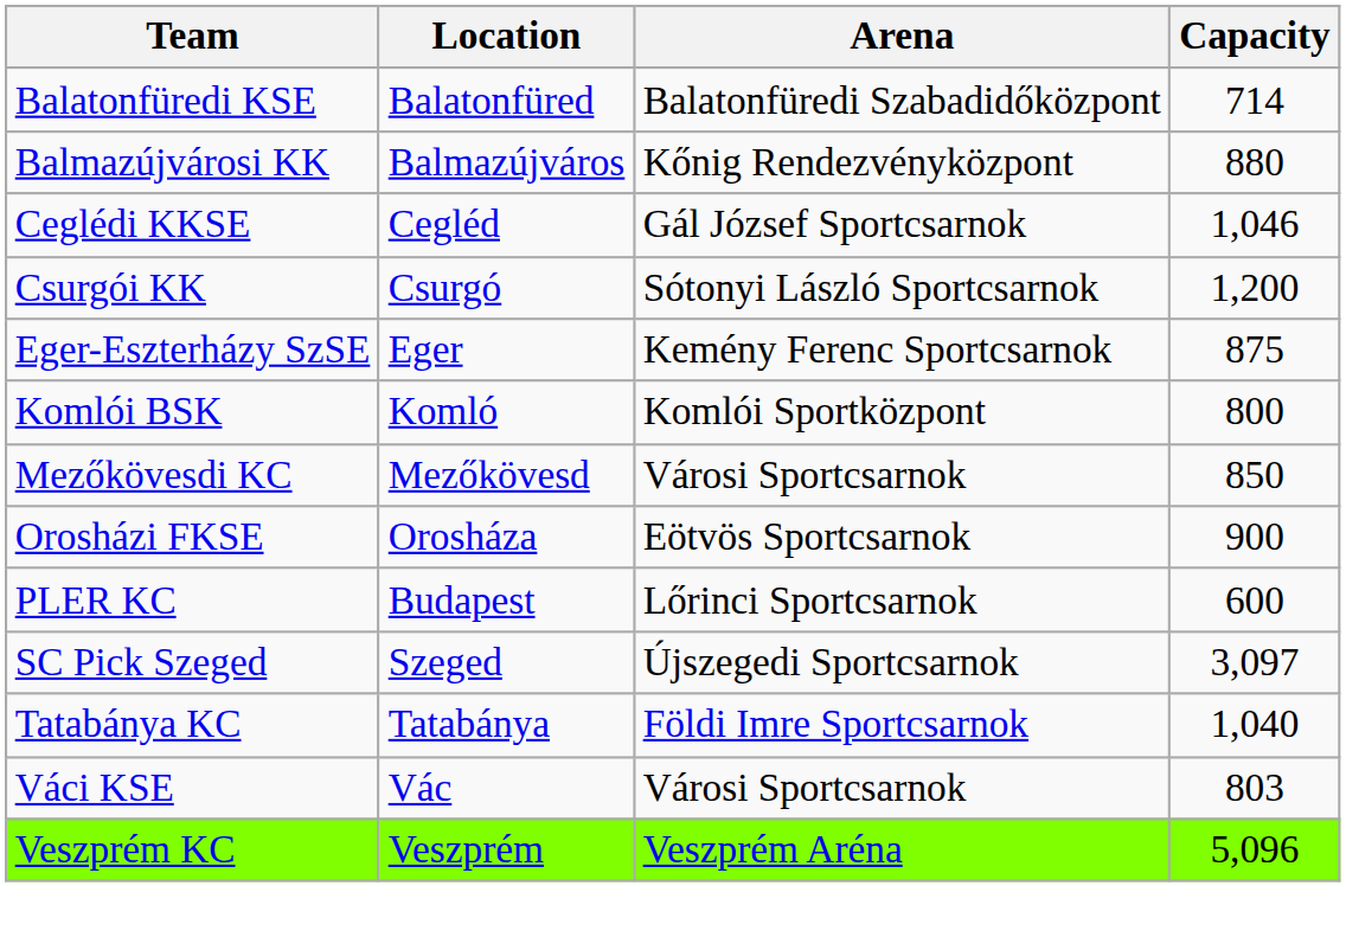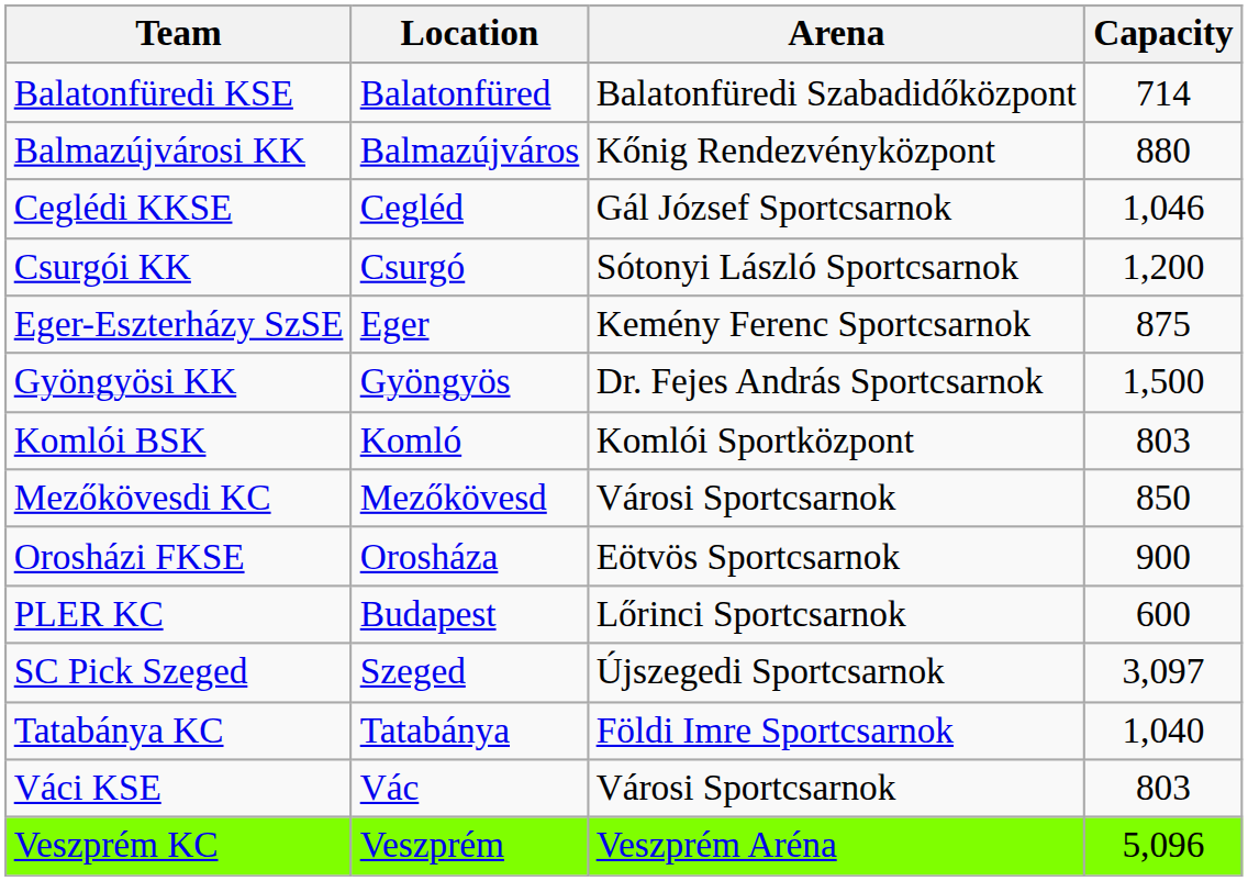 <table class="wikitable sortable">
 <tr>
 <th>Team</th>
 <th>Location</th>
 <th>Arena</th>
 <th>Capacity</th>
 </tr>
 <tr>
 <td><a href='#'>Balatonfüredi KSE</a></td>
 <td><a href='#'>Balatonfüred</a></td>
 <td>Balatonfüredi Szabadidőközpont</td>
 <td align="center">714</td>
 </tr>
 <tr>
 <td><a href='#'>Balmazújvárosi KK</a></td>
 <td><a href='#'>Balmazújváros</a></td>
 <td>Kőnig Rendezvényközpont</td>
 <td align="center">880</td>
 </tr>
 <tr>
 <td><a href='#'>Ceglédi KKSE</a></td>
 <td><a href='#'>Cegléd</a></td>
 <td>Gál József Sportcsarnok</td>
 <td align="center">1,046</td>
 </tr>
 <tr>
 <td><a href='#'>Csurgói KK</a></td>
 <td><a href='#'>Csurgó</a></td>
 <td>Sótonyi László Sportcsarnok</td>
 <td align="center">1,200</td>
 </tr>
 <tr>
 <td><a href='#'>Eger-Eszterházy SzSE</a></td>
 <td><a href='#'>Eger</a></td>
 <td>Kemény Ferenc Sportcsarnok</td>
 <td align="center">875</td>
 </tr>
 <tr>
+<td><a href='#'>Gyöngyösi KK</a></td>
+<td><a href='#'>Gyöngyös</a></td>
+<td>Dr. Fejes András Sportcsarnok</td>
+<td align="center">1,500</td>
+</tr>
+<tr>
 <td><a href='#'>Komlói BSK</a></td>
 <td><a href='#'>Komló</a></td>
 <td>Komlói Sportközpont</td>
-<td align="center">800</td>
+<td align="center">803</td>
 </tr>
 <tr>
 <td><a href='#'>Mezőkövesdi KC</a></td>
 <td><a href='#'>Mezőkövesd</a></td>
 <td>Városi Sportcsarnok</td>
 <td align="center">850</td>
 </tr>
 <tr>
 <td><a href='#'>Orosházi FKSE</a></td>
 <td><a href='#'>Orosháza</a></td>
 <td>Eötvös Sportcsarnok</td>
 <td align="center">900</td>
 </tr>
 <tr>
 <td><a href='#'>PLER KC</a></td>
 <td><a href='#'>Budapest</a></td>
 <td>Lőrinci Sportcsarnok</td>
 <td align="center">600</td>
 </tr>
 <tr>
 <td><a href='#'>SC Pick Szeged</a></td>
 <td><a href='#'>Szeged</a></td>
 <td>Újszegedi Sportcsarnok</td>
 <td align="center">3,097</td>
 </tr>
 <tr>
 <td><a href='#'>Tatabánya KC</a></td>
 <td><a href='#'>Tatabánya</a></td>
 <td><a href='#'>Földi Imre Sportcsarnok</a></td>
 <td align="center">1,040</td>
 </tr>
 <tr>
 <td><a href='#'>Váci KSE</a></td>
 <td><a href='#'>Vác</a></td>
 <td>Városi Sportcsarnok</td>
 <td align="center">803</td>
 </tr>
 <tr bgcolor="#7fff00">
 <td><a href='#'>Veszprém KC</a></td>
 <td><a href='#'>Veszprém</a></td>
 <td><a href='#'>Veszprém Aréna</a></td>
 <td align="center">5,096</td>
 </tr>
 </table>
